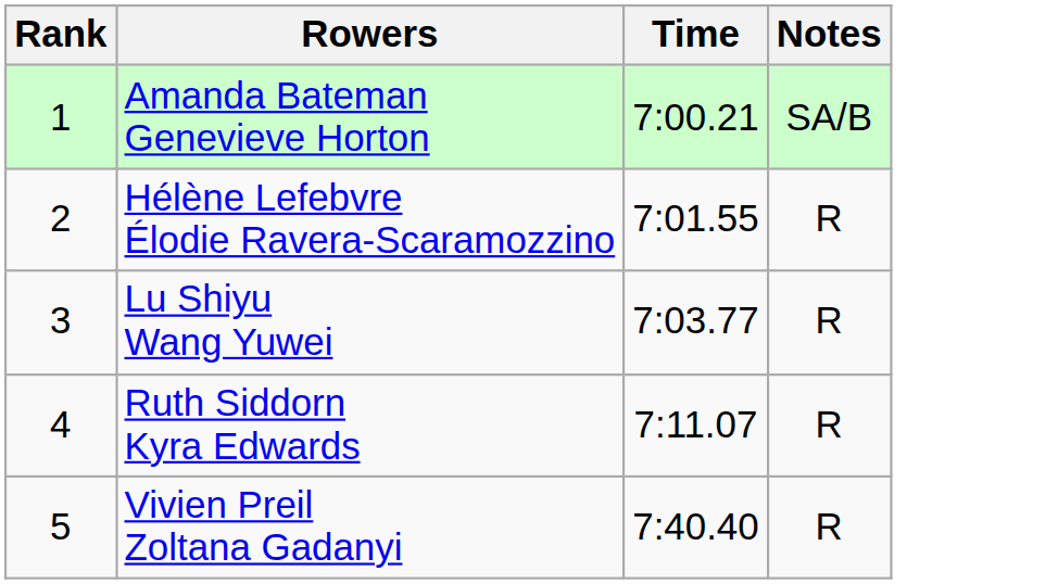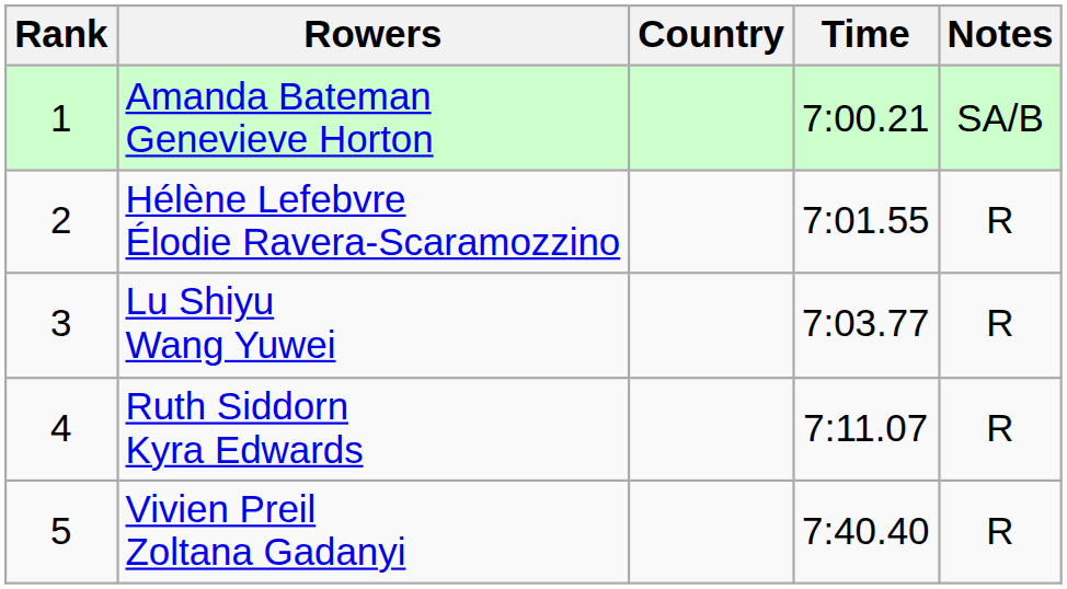 <table class="wikitable" style="text-align:center">
 <tr>
 <th>Rank</th>
 <th>Rowers</th>
+<th>Country</th>
 <th>Time</th>
 <th>Notes</th>
 </tr>
 <tr bgcolor=ccffcc>
 <td>1</td>
 <td align="left"><a href='#'>Amanda Bateman</a><br><a href='#'>Genevieve Horton</a></td>
+<td align="left"></td>
 <td>7:00.21</td>
 <td>SA/B</td>
 </tr>
 <tr>
 <td>2</td>
 <td align="left"><a href='#'>Hélène Lefebvre</a><br><a href='#'>Élodie Ravera-Scaramozzino</a></td>
+<td align="left"></td>
 <td>7:01.55</td>
 <td>R</td>
 </tr>
 <tr>
 <td>3</td>
 <td align="left"><a href='#'>Lu Shiyu</a><br><a href='#'>Wang Yuwei</a></td>
+<td align="left"></td>
 <td>7:03.77</td>
 <td>R</td>
 </tr>
 <tr>
 <td>4</td>
 <td align="left"><a href='#'>Ruth Siddorn</a><br><a href='#'>Kyra Edwards</a></td>
+<td align="left"></td>
 <td>7:11.07</td>
 <td>R</td>
 </tr>
 <tr>
 <td>5</td>
 <td align="left"><a href='#'>Vivien Preil</a><br><a href='#'>Zoltana Gadanyi</a></td>
+<td align="left"></td>
 <td>7:40.40</td>
 <td>R</td>
 </tr>
 </table>
